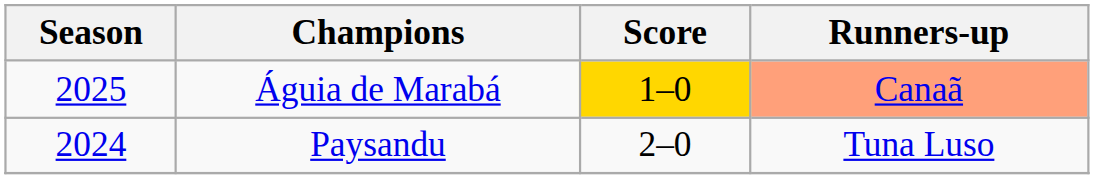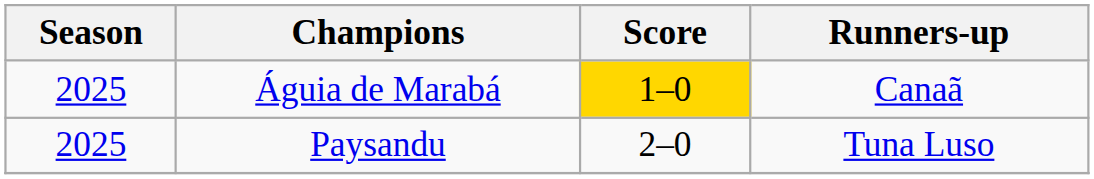 <table class="wikitable" style="text-align:center; margin-left:1em;">
 <tr>
 <th style="width:70px">Season</th>
 <th style="width:175px">Champions</th>
 <th style="width:70px">Score</th>
 <th style="width:145px">Runners-up</th>
 </tr>
 <tr>
 <td><a href='#'>2025</a></td>
 <td><a href='#'>Águia de Marabá</a></td>
 <td style="background: gold;">1–0</td>
-<td style="background: lightsalmon;"><a href='#'>Canaã</a></td>
+<td><a href='#'>Canaã</a></td>
 </tr>
 <tr>
-<td><a href='#'>2024</a></td>
+<td><a href='#'>2025</a></td>
 <td><a href='#'>Paysandu</a></td>
 <td>2–0</td>
 <td><a href='#'>Tuna Luso</a></td>
 </tr>
 <tr>
 </tr>
 </table>
